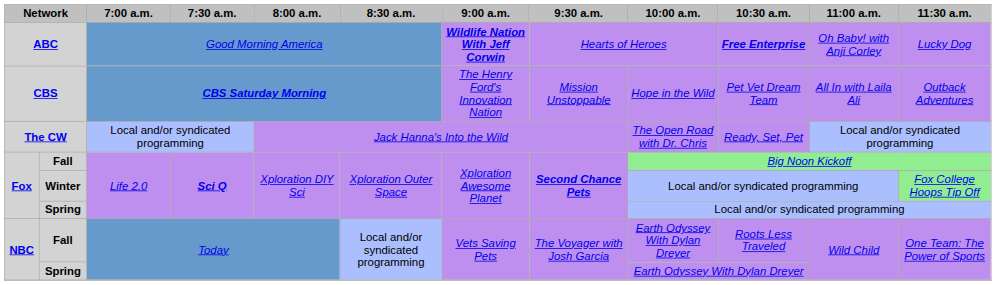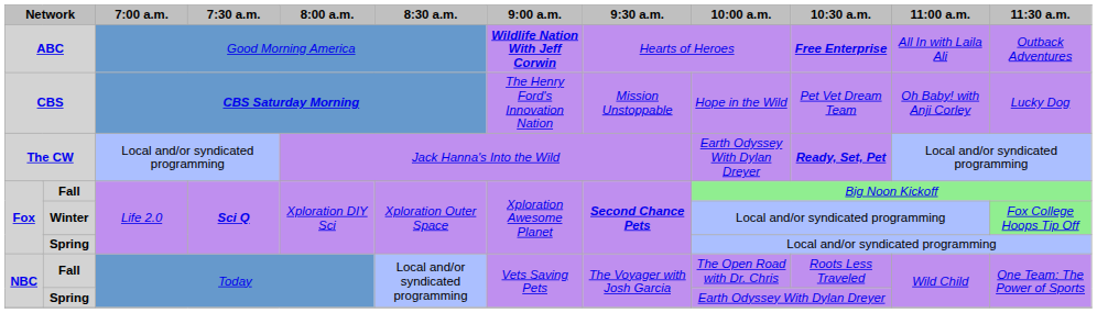 <table class="wikitable" style="font-size:90%;text-align:center;">
 <tr>
 <th colspan="2" style="background:#C0C0C0; width:1.5%; text-align:center;">Network</th>
 <th width="4%" style="background:#C0C0C0;">7:00 a.m.</th>
 <th width="4%" style="background:#C0C0C0;">7:30 a.m.</th>
 <th width="4%" style="background:#C0C0C0;">8:00 a.m.</th>
 <th width="4%" style="background:#C0C0C0;">8:30 a.m.</th>
 <th width="4%" style="background:#C0C0C0;">9:00 a.m.</th>
 <th width="4%" style="background:#C0C0C0;">9:30 a.m.</th>
 <th width="4%" style="background:#C0C0C0;">10:00 a.m.</th>
 <th width="4%" style="background:#C0C0C0;">10:30 a.m.</th>
 <th width="4%" style="background:#C0C0C0;">11:00 a.m.</th>
 <th width="4%" style="background:#C0C0C0;">11:30 a.m.</th>
 </tr>
 <tr>
 <th colspan="2" style="background:#D3D3D3;"><a href='#'>ABC</a></th>
 <td colspan="4" style="background: #6699CC;"><em><a href='#'>Good Morning America</a></em></td>
 <td style="background:#bf8fef;"><strong><em><a href='#'>Wildlife Nation With Jeff Corwin</a></em></strong></td>
 <td colspan="2"  style="background:#bf8fef;"><em><a href='#'>Hearts of Heroes</a></em></td>
 <td style="background:#bf8fef;"><strong><em><a href='#'>Free Enterprise</a></em></strong></td>
-<td style="background:#bf8fef;"><em><a href='#'>Oh Baby! with Anji Corley</a></em></td>
-<td style="background:#bf8fef;"><em><a href='#'>Lucky Dog</a></em></td>
+<td style="background:#bf8fef;"><em><a href='#'>All In with Laila Ali</a></em> </td>
+<td style="background:#bf8fef;"><em><a href='#'>Outback Adventures</a></em> </td>
 </tr>
 <tr>
 <th colspan="2" style="background:#D3D3D3;"><a href='#'>CBS</a></th>
 <td colspan="4" style="background: #6699CC;"><strong><em><a href='#'>CBS Saturday Morning</a></em></strong></td>
 <td style="background:#bf8fef;"><em><a href='#'>The Henry Ford's Innovation Nation</a></em></td>
 <td style="background:#bf8fef;"><em><a href='#'>Mission Unstoppable</a></em></td>
 <td style="background:#bf8fef;"><em><a href='#'>Hope in the Wild</a></em></td>
 <td style="background:#bf8fef;"><em><a href='#'>Pet Vet Dream Team</a></em></td>
-<td style="background:#bf8fef;"><em><a href='#'>All In with Laila Ali</a></em> </td>
-<td style="background:#bf8fef;"><em><a href='#'>Outback Adventures</a></em> </td>
+<td style="background:#bf8fef;"><em><a href='#'>Oh Baby! with Anji Corley</a></em></td>
+<td style="background:#bf8fef;"><em><a href='#'>Lucky Dog</a></em></td>
 </tr>
 <tr>
 <th colspan="2" style="background:#D3D3D3;"><a href='#'>The CW</a></th>
 <td colspan="2" style="background:#abbfff;">Local and/or syndicated programming</td>
 <td colspan="4" style="background:#bf8fef;"><em><a href='#'>Jack Hanna's Into the Wild</a></em></td>
-<td style="background:#bf8fef;"><em><a href='#'>The Open Road with Dr. Chris</a></em> </td>
-<td style="background:#bf8fef;"><em><a href='#'>Ready, Set, Pet</a></em> </td>
+<td style="background:#bf8fef;"><em><a href='#'>Earth Odyssey With Dylan Dreyer</a></em></td>
+<td style="background:#bf8fef;"><strong><em><a href='#'>Ready, Set, Pet</a></em> </strong></td>
 <td colspan="2" style="background:#abbfff;">Local and/or syndicated programming</td>
 </tr>
 <tr>
 <th rowspan="3" style="background:#D3D3D3;"><a href='#'>Fox</a></th>
 <th style="background:#D3D3D3;">Fall</th>
 <td rowspan="3" style="background:#bf8fef;"><em><a href='#'>Life 2.0</a></em></td>
 <td rowspan="3" style="background:#bf8fef;"><strong><em><a href='#'>Sci Q</a></em></strong></td>
 <td rowspan="3" style="background:#bf8fef;"><em><a href='#'>Xploration DIY Sci</a></em></td>
 <td rowspan="3" style="background:#bf8fef;"><em><a href='#'>Xploration Outer Space</a></em></td>
 <td rowspan="3" style="background:#bf8fef;"><em><a href='#'>Xploration Awesome Planet</a></em></td>
 <td rowspan="3" style="background:#bf8fef;"><strong><em><a href='#'>Second Chance Pets</a></em></strong></td>
 <td colspan="4" style="background:lightgreen;"><em><a href='#'>Big Noon Kickoff</a></em></td>
 </tr>
 <tr>
 <th style="background:#D3D3D3;">Winter</th>
 <td colspan="3" style="background:#abbfff;">Local and/or syndicated programming</td>
 <td style="background:lightgreen;"><em><a href='#'>Fox College Hoops Tip Off</a></em></td>
 </tr>
 <tr>
 <th style="background:#D3D3D3;">Spring</th>
 <td colspan="4" style="background:#abbfff;">Local and/or syndicated programming</td>
 </tr>
 <tr>
 <th rowspan="2" style="background:#D3D3D3;"><a href='#'>NBC</a></th>
 <th style="background:#D3D3D3;">Fall</th>
 <td rowspan="2" colspan="3" style="background: #6699CC;"><em><a href='#'>Today</a></em></td>
 <td rowspan="2" style="background:#abbfff;">Local and/or syndicated programming</td>
 <td rowspan="2" style="background:#bf8fef;"><em><a href='#'>Vets Saving Pets</a></em></td>
 <td rowspan="2" style="background:#bf8fef;"><em><a href='#'>The Voyager with Josh Garcia</a></em> </td>
-<td style="background:#bf8fef;"><em><a href='#'>Earth Odyssey With Dylan Dreyer</a></em></td>
+<td style="background:#bf8fef;"><em><a href='#'>The Open Road with Dr. Chris</a></em> </td>
 <td style="background:#bf8fef;"><em><a href='#'>Roots Less Traveled</a></em></td>
 <td rowspan="2" style="background:#bf8fef;"><em><a href='#'>Wild Child</a></em></td>
 <td rowspan="2" style="background:#bf8fef;"><em><a href='#'>One Team: The Power of Sports</a></em></td>
 </tr>
 <tr>
 <th style="background:#D3D3D3;">Spring</th>
 <td colspan="2" style="background:#bf8fef;"><em><a href='#'>Earth Odyssey With Dylan Dreyer</a></em></td>
 </tr>
 <tr>
 </tr>
 </table>
